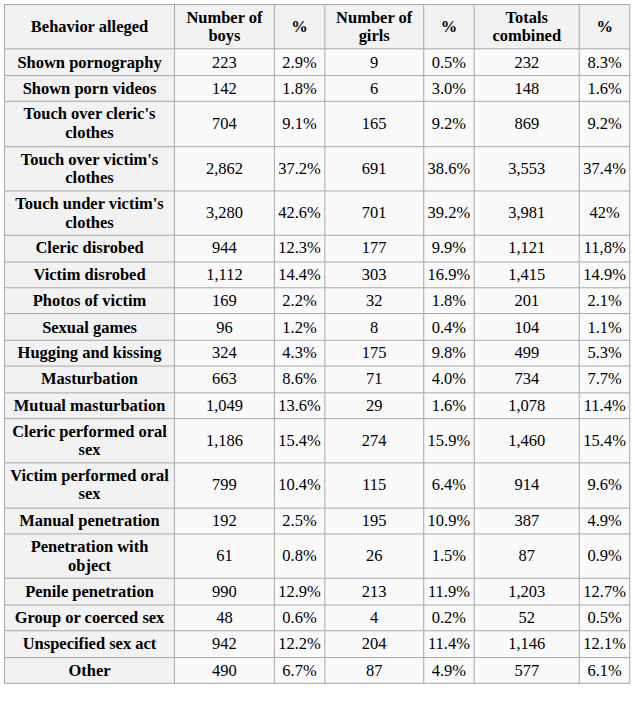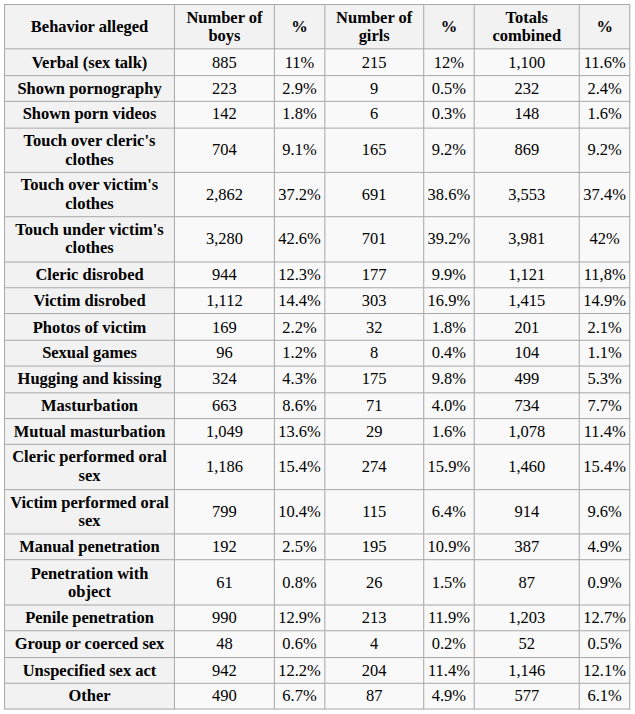 <table class="wikitable">
 <tr align=left>
 <th>Behavior alleged</th>
 <th>Number of boys</th>
 <th>%</th>
 <th>Number of girls</th>
 <th>%</th>
 <th>Totals combined</th>
 <th>%</th>
 </tr>
 <tr class="centered" style="text-align:center;">
+<th>Verbal (sex talk)</th>
+<td>885</td>
+<td>11%</td>
+<td>215</td>
+<td>12%</td>
+<td>1,100</td>
+<td>11.6%</td>
+</tr>
+<tr class="centered" style="text-align:center;">
 <th>Shown pornography</th>
 <td>223</td>
 <td>2.9%</td>
 <td>9</td>
 <td>0.5%</td>
 <td>232</td>
-<td>8.3%</td>
+<td>2.4%</td>
 </tr>
 <tr class="centered" style="text-align:center;">
 <th>Shown porn videos</th>
 <td>142</td>
 <td>1.8%</td>
 <td>6</td>
-<td>3.0%</td>
+<td>0.3%</td>
 <td>148</td>
 <td>1.6%</td>
 </tr>
 <tr class="centered" style="text-align:center;">
 <th>Touch over cleric's clothes</th>
 <td>704</td>
 <td>9.1%</td>
 <td>165</td>
 <td>9.2%</td>
 <td>869</td>
 <td>9.2%</td>
 </tr>
 <tr class="centered" style="text-align:center;">
 <th>Touch over victim's clothes</th>
 <td>2,862</td>
 <td>37.2%</td>
 <td>691</td>
 <td>38.6%</td>
 <td>3,553</td>
 <td>37.4%</td>
 </tr>
 <tr class="centered" style="text-align:center;">
 <th>Touch under victim's clothes</th>
 <td>3,280</td>
 <td>42.6%</td>
 <td>701</td>
 <td>39.2%</td>
 <td>3,981</td>
 <td>42%</td>
 </tr>
 <tr class="centered" style="text-align:center;">
 <th>Cleric disrobed</th>
 <td>944</td>
 <td>12.3%</td>
 <td>177</td>
 <td>9.9%</td>
 <td>1,121</td>
 <td>11,8%</td>
 </tr>
 <tr class="centered" style="text-align:center;">
 <th>Victim disrobed</th>
 <td>1,112</td>
 <td>14.4%</td>
 <td>303</td>
 <td>16.9%</td>
 <td>1,415</td>
 <td>14.9%</td>
 </tr>
 <tr class="centered" style="text-align:center;">
 <th>Photos of victim</th>
 <td>169</td>
 <td>2.2%</td>
 <td>32</td>
 <td>1.8%</td>
 <td>201</td>
 <td>2.1%</td>
 </tr>
 <tr class="centered" style="text-align:center;">
 <th>Sexual games</th>
 <td>96</td>
 <td>1.2%</td>
 <td>8</td>
 <td>0.4%</td>
 <td>104</td>
 <td>1.1%</td>
 </tr>
 <tr class="centered" style="text-align:center;">
 <th>Hugging and kissing</th>
 <td>324</td>
 <td>4.3%</td>
 <td>175</td>
 <td>9.8%</td>
 <td>499</td>
 <td>5.3%</td>
 </tr>
 <tr class="centered" style="text-align:center;">
 <th>Masturbation</th>
 <td>663</td>
 <td>8.6%</td>
 <td>71</td>
 <td>4.0%</td>
 <td>734</td>
 <td>7.7%</td>
 </tr>
 <tr class="centered" style="text-align:center;">
 <th>Mutual masturbation</th>
 <td>1,049</td>
 <td>13.6%</td>
 <td>29</td>
 <td>1.6%</td>
 <td>1,078</td>
 <td>11.4%</td>
 </tr>
 <tr class="centered" style="text-align:center;">
 <th>Cleric performed oral sex</th>
 <td>1,186</td>
 <td>15.4%</td>
 <td>274</td>
 <td>15.9%</td>
 <td>1,460</td>
 <td>15.4%</td>
 </tr>
 <tr class="centered" style="text-align:center;">
 <th>Victim performed oral sex</th>
 <td>799</td>
 <td>10.4%</td>
 <td>115</td>
 <td>6.4%</td>
 <td>914</td>
 <td>9.6%</td>
 </tr>
 <tr class="centered" style="text-align:center;">
 <th>Manual penetration</th>
 <td>192</td>
 <td>2.5%</td>
 <td>195</td>
 <td>10.9%</td>
 <td>387</td>
 <td>4.9%</td>
 </tr>
 <tr class="centered" style="text-align:center;">
 <th>Penetration with object</th>
 <td>61</td>
 <td>0.8%</td>
 <td>26</td>
 <td>1.5%</td>
 <td>87</td>
 <td>0.9%</td>
 </tr>
 <tr class="centered" style="text-align:center;">
 <th>Penile penetration</th>
 <td>990</td>
 <td>12.9%</td>
 <td>213</td>
 <td>11.9%</td>
 <td>1,203</td>
 <td>12.7%</td>
 </tr>
 <tr class="centered" style="text-align:center;">
 <th>Group or coerced sex</th>
 <td>48</td>
 <td>0.6%</td>
 <td>4</td>
 <td>0.2%</td>
 <td>52</td>
 <td>0.5%</td>
 </tr>
 <tr class="centered" style="text-align:center;">
 <th>Unspecified sex act</th>
 <td>942</td>
 <td>12.2%</td>
 <td>204</td>
 <td>11.4%</td>
 <td>1,146</td>
 <td>12.1%</td>
 </tr>
 <tr class="centered" style="text-align:center;">
 <th>Other</th>
 <td>490</td>
 <td>6.7%</td>
 <td>87</td>
 <td>4.9%</td>
 <td>577</td>
 <td>6.1%</td>
 </tr>
 </table>
